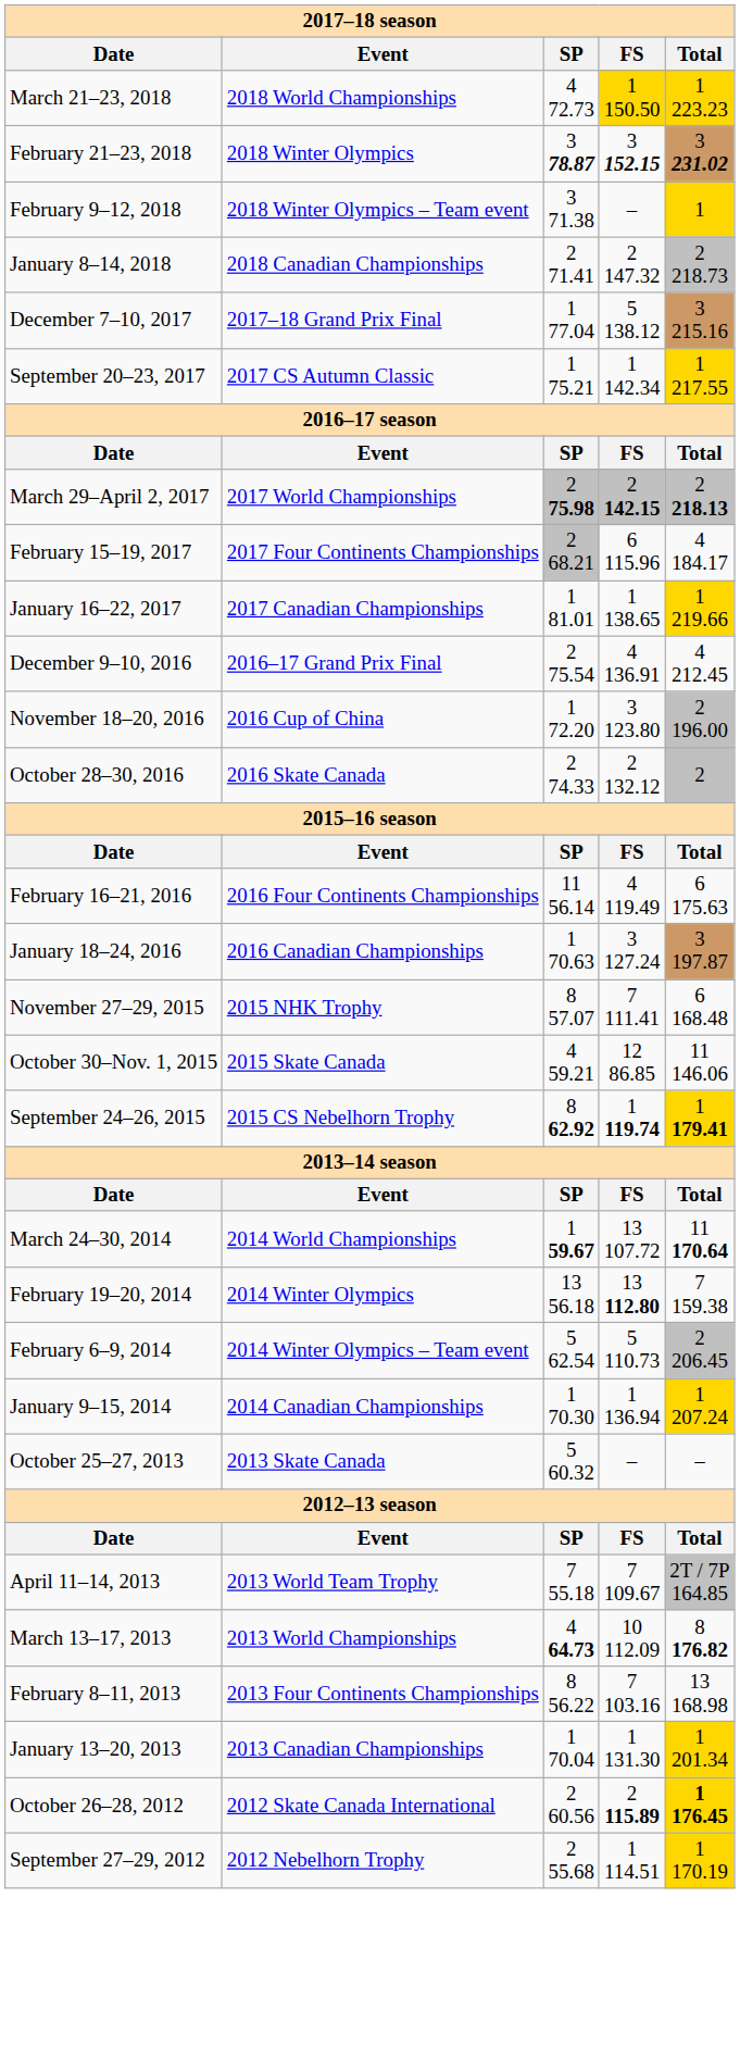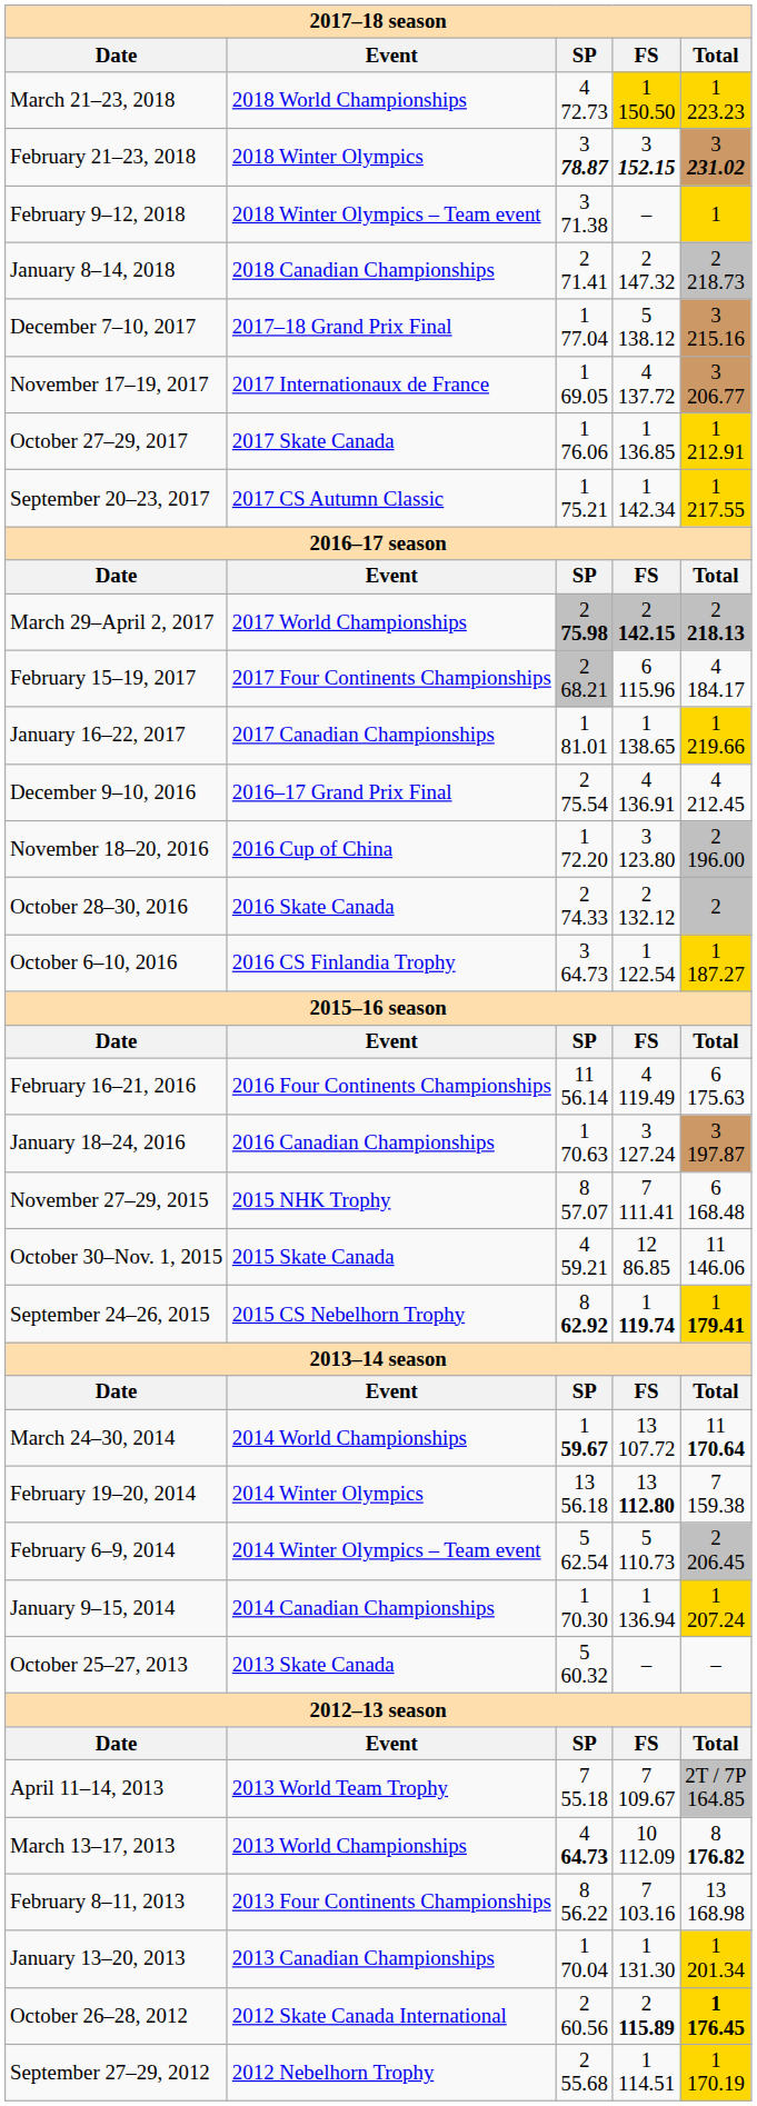 <table class="wikitable">
 <tr>
 <th style="background-color: #ffdead; " colspan=5 align=center>2017–18 season</th>
 </tr>
 <tr>
 <th>Date</th>
 <th>Event</th>
 <th>SP</th>
 <th>FS</th>
 <th>Total</th>
 </tr>
 <tr>
 <td>March 21–23, 2018</td>
 <td><a href='#'>2018 World Championships</a></td>
 <td align=center>4 <br> 72.73</td>
 <td align=center bgcolor=gold>1 <br> 150.50</td>
 <td align=center bgcolor=gold>1 <br> 223.23</td>
 </tr>
 <tr>
 <td>February 21–23, 2018</td>
 <td><a href='#'>2018 Winter Olympics</a></td>
 <td align=center>3 <br> <strong><em>78.87</em></strong></td>
 <td align=center>3 <br> <strong><em>152.15</em></strong></td>
 <td align=center bgcolor=cc9966>3 <br> <strong><em>231.02</em></strong></td>
 </tr>
 <tr>
 <td>February 9–12, 2018</td>
 <td><a href='#'>2018 Winter Olympics – Team event</a></td>
 <td align=center>3 <br> 71.38</td>
 <td align=center>–</td>
 <td align=center bgcolor=gold>1</td>
 </tr>
 <tr>
 <td>January 8–14, 2018</td>
 <td><a href='#'>2018 Canadian Championships</a></td>
 <td align=center>2 <br> 71.41</td>
 <td align=center>2 <br> 147.32</td>
 <td align=center bgcolor=silver>2 <br> 218.73</td>
 </tr>
 <tr>
 <td>December 7–10, 2017</td>
 <td><a href='#'>2017–18 Grand Prix Final</a></td>
 <td align=center>1 <br> 77.04</td>
 <td align=center>5 <br> 138.12</td>
 <td align=center bgcolor=cc9966>3 <br> 215.16</td>
+</tr>
+<tr>
+<td>November 17–19, 2017</td>
+<td><a href='#'>2017 Internationaux de France</a></td>
+<td align=center>1 <br> 69.05</td>
+<td align=center>4 <br> 137.72</td>
+<td align=center bgcolor=cc9966>3 <br> 206.77</td>
+</tr>
+<tr>
+<td>October 27–29, 2017</td>
+<td><a href='#'>2017 Skate Canada</a></td>
+<td align=center>1 <br> 76.06</td>
+<td align=center>1 <br> 136.85</td>
+<td align=center bgcolor=gold>1 <br> 212.91</td>
 </tr>
 <tr>
 <td>September 20–23, 2017</td>
 <td><a href='#'>2017 CS Autumn Classic</a></td>
 <td align=center>1 <br> 75.21</td>
 <td align=center>1 <br> 142.34</td>
 <td align=center bgcolor=gold>1 <br> 217.55</td>
 </tr>
 <tr>
 <th style="background-color: #ffdead; " colspan=5 align=center>2016–17 season</th>
 </tr>
 <tr>
 <th>Date</th>
 <th>Event</th>
 <th>SP</th>
 <th>FS</th>
 <th>Total</th>
 </tr>
 <tr>
 <td>March 29–April 2, 2017</td>
 <td><a href='#'>2017 World Championships</a></td>
 <td align=center bgcolor=silver>2 <br> <strong>75.98</strong></td>
 <td align=center bgcolor=silver>2 <br> <strong>142.15</strong></td>
 <td align=center bgcolor=silver>2 <br> <strong>218.13</strong></td>
 </tr>
 <tr>
 <td>February 15–19, 2017</td>
 <td><a href='#'>2017 Four Continents Championships</a></td>
 <td align=center bgcolor=silver>2 <br> 68.21</td>
 <td align=center>6 <br> 115.96</td>
 <td align=center>4 <br> 184.17</td>
 </tr>
 <tr>
 <td>January 16–22, 2017</td>
 <td><a href='#'>2017 Canadian Championships</a></td>
 <td align=center>1 <br> 81.01</td>
 <td align=center>1 <br> 138.65</td>
 <td align=center bgcolor=gold>1 <br> 219.66</td>
 </tr>
 <tr>
 <td>December 9–10, 2016</td>
 <td><a href='#'>2016–17 Grand Prix Final</a></td>
 <td align=center>2 <br> 75.54</td>
 <td align=center>4 <br> 136.91</td>
 <td align=center>4 <br> 212.45</td>
 </tr>
 <tr>
 <td>November 18–20, 2016</td>
 <td><a href='#'>2016 Cup of China</a></td>
 <td align=center>1 <br> 72.20</td>
 <td align=center>3 <br> 123.80</td>
 <td align=center bgcolor=silver>2 <br> 196.00</td>
 </tr>
 <tr>
 <td>October 28–30, 2016</td>
 <td><a href='#'>2016 Skate Canada</a></td>
 <td align=center>2 <br> 74.33</td>
 <td align=center>2 <br> 132.12</td>
 <td align=center bgcolor=silver>2</td>
+</tr>
+<tr>
+<td>October 6–10, 2016</td>
+<td><a href='#'>2016 CS Finlandia Trophy</a></td>
+<td align=center>3 <br> 64.73</td>
+<td align=center>1 <br> 122.54</td>
+<td align=center bgcolor=gold>1 <br> 187.27</td>
 </tr>
 <tr>
 <th style="background-color: #ffdead; " colspan=5 align=center>2015–16 season</th>
 </tr>
 <tr>
 <th>Date</th>
 <th>Event</th>
 <th>SP</th>
 <th>FS</th>
 <th>Total</th>
 </tr>
 <tr>
 <td>February 16–21, 2016</td>
 <td><a href='#'>2016 Four Continents Championships</a></td>
 <td align=center>11 <br> 56.14</td>
 <td align=center>4 <br> 119.49</td>
 <td align=center>6 <br> 175.63</td>
 </tr>
 <tr>
 <td>January 18–24, 2016</td>
 <td><a href='#'>2016 Canadian Championships</a></td>
 <td align=center>1 <br> 70.63</td>
 <td align=center>3 <br> 127.24</td>
 <td align=center bgcolor=cc9966>3 <br> 197.87</td>
 </tr>
 <tr>
 <td>November 27–29, 2015</td>
 <td><a href='#'>2015 NHK Trophy</a></td>
 <td align=center>8 <br> 57.07</td>
 <td align=center>7 <br> 111.41</td>
 <td align=center>6 <br> 168.48</td>
 </tr>
 <tr>
 <td>October 30–Nov. 1, 2015</td>
 <td><a href='#'>2015 Skate Canada</a></td>
 <td align=center>4 <br> 59.21</td>
 <td align=center>12 <br> 86.85</td>
 <td align=center>11 <br> 146.06</td>
 </tr>
 <tr>
 <td>September 24–26, 2015</td>
 <td><a href='#'>2015 CS Nebelhorn Trophy</a></td>
 <td align=center>8 <br> <strong>62.92</strong></td>
 <td align=center>1 <br> <strong>119.74</strong></td>
 <td align=center bgcolor=gold>1 <br> <strong>179.41</strong></td>
 </tr>
 <tr>
 <th style="background-color: #ffdead; " colspan=5 align=center>2013–14 season</th>
 </tr>
 <tr>
 <th>Date</th>
 <th>Event</th>
 <th>SP</th>
 <th>FS</th>
 <th>Total</th>
 </tr>
 <tr>
 <td>March 24–30, 2014</td>
 <td><a href='#'>2014 World Championships</a></td>
 <td align=center>1 <br> <strong>59.67</strong></td>
 <td align=center>13 <br> 107.72</td>
 <td align=center>11 <br> <strong>170.64</strong></td>
 </tr>
 <tr>
 <td>February 19–20, 2014</td>
 <td><a href='#'>2014 Winter Olympics</a></td>
 <td align=center>13 <br> 56.18</td>
 <td align=center>13 <br> <strong>112.80</strong></td>
 <td align=center>7 <br> 159.38</td>
 </tr>
 <tr>
 <td>February 6–9, 2014</td>
 <td><a href='#'>2014 Winter Olympics – Team event</a></td>
 <td align=center>5 <br> 62.54</td>
 <td align=center>5 <br> 110.73</td>
 <td align=center bgcolor=silver>2 <br> 206.45</td>
 </tr>
 <tr>
 <td>January 9–15, 2014</td>
 <td><a href='#'>2014 Canadian Championships</a></td>
 <td align=center>1 <br> 70.30</td>
 <td align=center>1 <br> 136.94</td>
 <td align=center bgcolor=gold>1 <br> 207.24</td>
 </tr>
 <tr>
 <td>October 25–27, 2013</td>
 <td><a href='#'>2013 Skate Canada</a></td>
 <td align=center>5 <br> 60.32</td>
 <td align=center>–</td>
 <td align=center>–</td>
 </tr>
 <tr>
 <th style="background-color: #ffdead; " colspan=5 align=center>2012–13 season</th>
 </tr>
 <tr>
 <th>Date</th>
 <th>Event</th>
 <th>SP</th>
 <th>FS</th>
 <th>Total</th>
 </tr>
 <tr>
 <td>April 11–14, 2013</td>
 <td><a href='#'>2013 World Team Trophy</a></td>
 <td align=center>7 <br> 55.18</td>
 <td align=center>7 <br> 109.67</td>
 <td align=center bgcolor=silver>2T / 7P <br> 164.85</td>
 </tr>
 <tr>
 <td>March 13–17, 2013</td>
 <td><a href='#'>2013 World Championships</a></td>
 <td align=center>4 <br> <strong>64.73</strong></td>
 <td align=center>10<br> 112.09</td>
 <td align=center>8 <br> <strong>176.82</strong></td>
 </tr>
 <tr>
 <td>February 8–11, 2013</td>
 <td><a href='#'>2013 Four Continents Championships</a></td>
 <td align=center>8 <br> 56.22</td>
 <td align=center>7 <br> 103.16</td>
 <td align=center>13 <br> 168.98</td>
 </tr>
 <tr>
 <td>January 13–20, 2013</td>
 <td><a href='#'>2013 Canadian Championships</a></td>
 <td align=center>1 <br> 70.04</td>
 <td align=center>1 <br> 131.30</td>
 <td align=center bgcolor=gold>1 <br> 201.34</td>
 </tr>
 <tr>
 <td>October 26–28, 2012</td>
 <td><a href='#'>2012 Skate Canada International</a></td>
 <td align=center>2 <br> 60.56</td>
 <td align=center>2 <br> <strong>115.89</strong></td>
 <td align=center bgcolor=gold><strong>1 <br> 176.45</strong></td>
 </tr>
 <tr>
 <td>September 27–29, 2012</td>
 <td><a href='#'>2012 Nebelhorn Trophy</a></td>
 <td align=center>2 <br> 55.68</td>
 <td align=center>1 <br> 114.51</td>
 <td align=center bgcolor=gold>1 <br> 170.19</td>
 </tr>
 </table>
